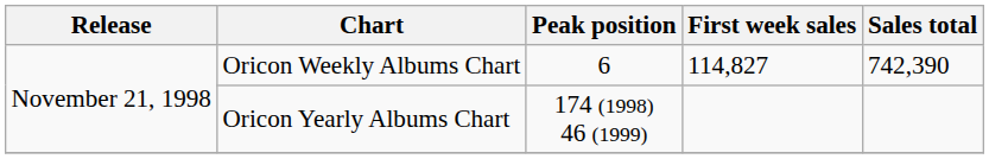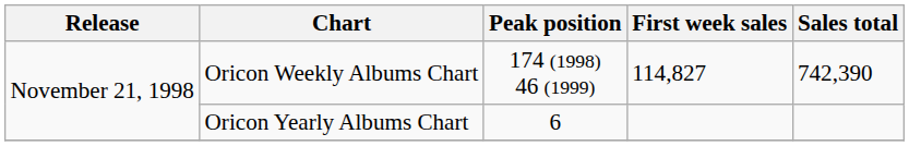 <table class="wikitable">
 <tr>
 <th>Release</th>
 <th>Chart</th>
 <th>Peak position</th>
 <th>First week sales</th>
 <th>Sales total</th>
 </tr>
 <tr>
 <td align="center" rowspan="2">November 21, 1998</td>
 <td align="left">Oricon Weekly Albums Chart</td>
-<td align="center">6</td>
+<td align="center">174 <small>(1998)</small><br>46 <small>(1999)</small></td>
 <td align="left">114,827</td>
 <td align="left">742,390</td>
 </tr>
 <tr>
 <td align="left">Oricon Yearly Albums Chart</td>
-<td align="center">174 <small>(1998)</small><br>46 <small>(1999)</small></td>
+<td align="center">6</td>
 <td align="left"></td>
 <td align="left"></td>
 </tr>
 <tr>
 </tr>
 </table>
